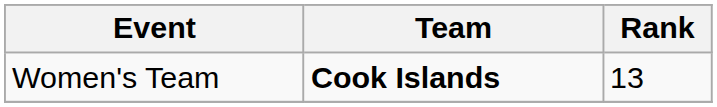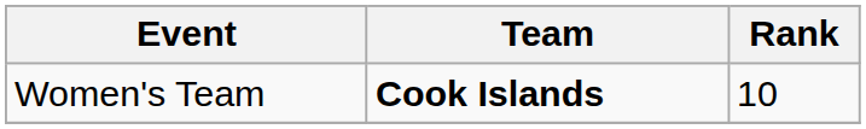 <table class=wikitable style="text-align:left">
 <tr>
 <th width=150>Event</th>
 <th width=150>Team</th>
 <th width=50>Rank</th>
 </tr>
 <tr>
 <td>Women's Team</td>
 <td><strong>Cook Islands</strong></td>
-<td>13</td>
+<td>10</td>
 </tr>
 <tr>
 </tr>
 </table>
